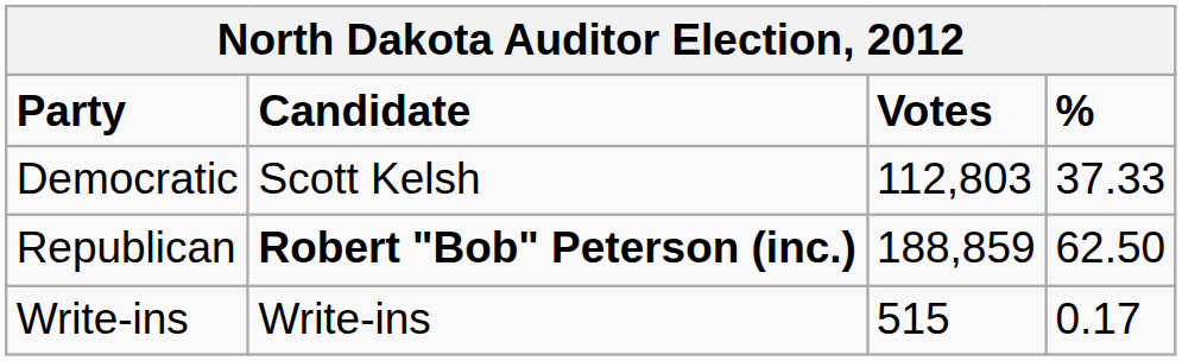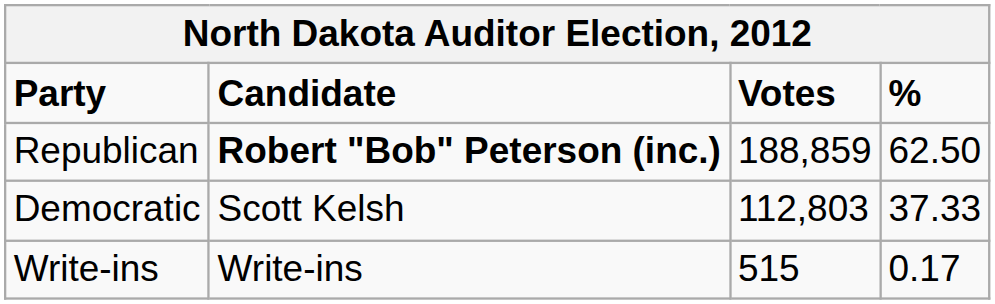 <table class="wikitable">
 <tr>
 <th colspan="4">North Dakota Auditor Election, 2012</th>
 </tr>
 <tr>
 <td><strong>Party</strong></td>
 <td><strong>Candidate</strong></td>
 <td><strong>Votes</strong></td>
 <td><strong>%</strong></td>
 </tr>
 <tr>
+<td>Republican</td>
+<td><strong>Robert "Bob" Peterson (inc.)</strong></td>
+<td>188,859</td>
+<td>62.50</td>
+</tr>
+<tr>
 <td>Democratic</td>
 <td>Scott Kelsh</td>
 <td>112,803</td>
 <td>37.33</td>
-</tr>
-<tr>
-<td>Republican</td>
-<td><strong>Robert "Bob" Peterson (inc.)</strong></td>
-<td>188,859</td>
-<td>62.50</td>
 </tr>
 <tr>
 <td>Write-ins</td>
 <td>Write-ins</td>
 <td>515</td>
 <td>0.17</td>
 </tr>
 </table>
